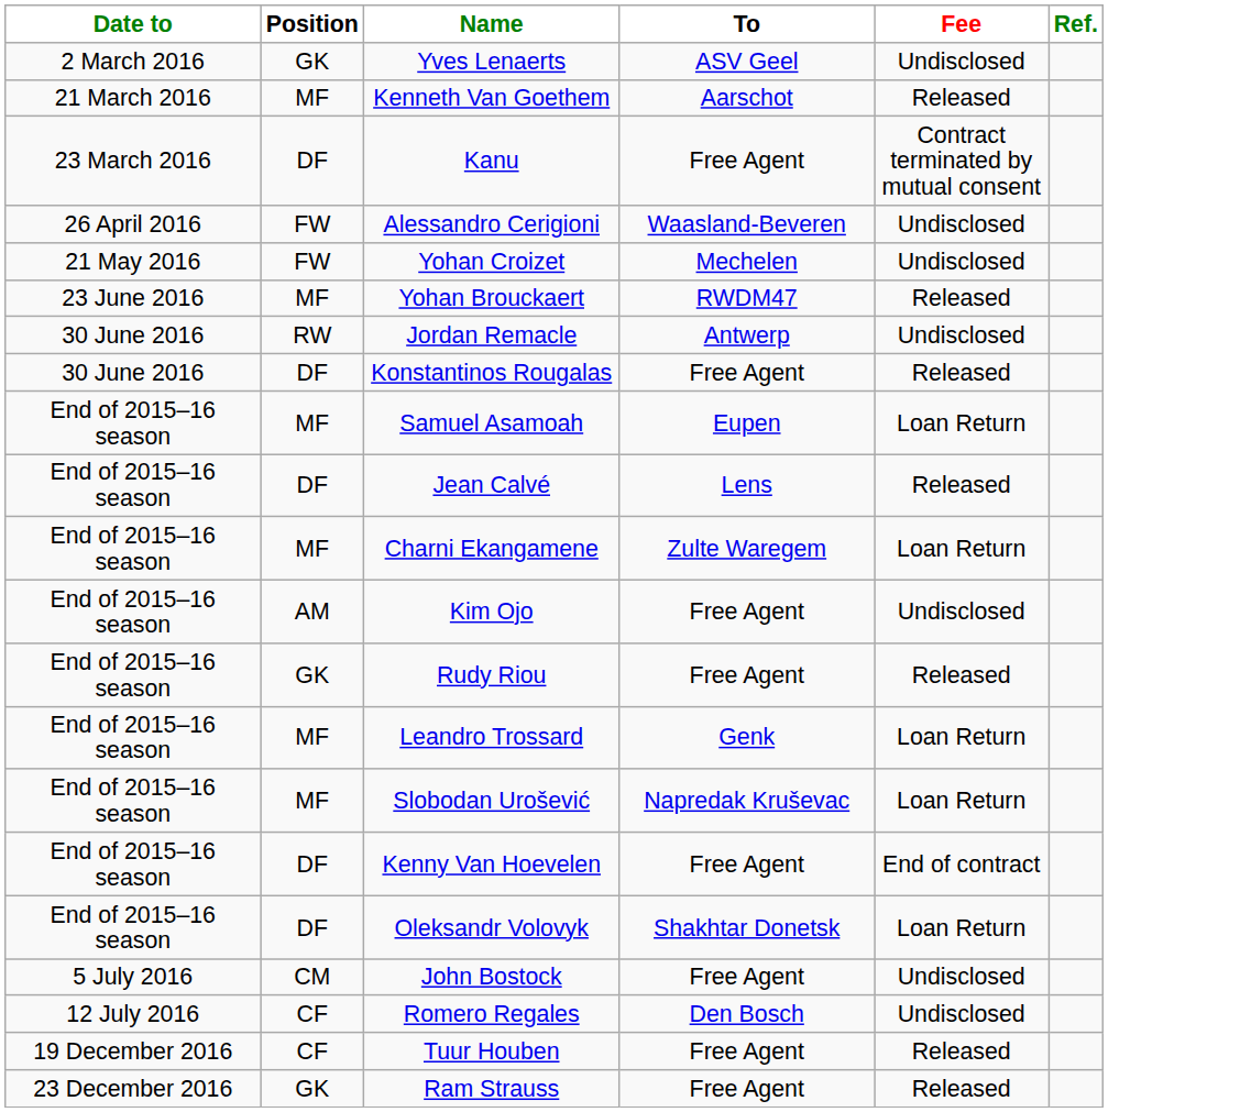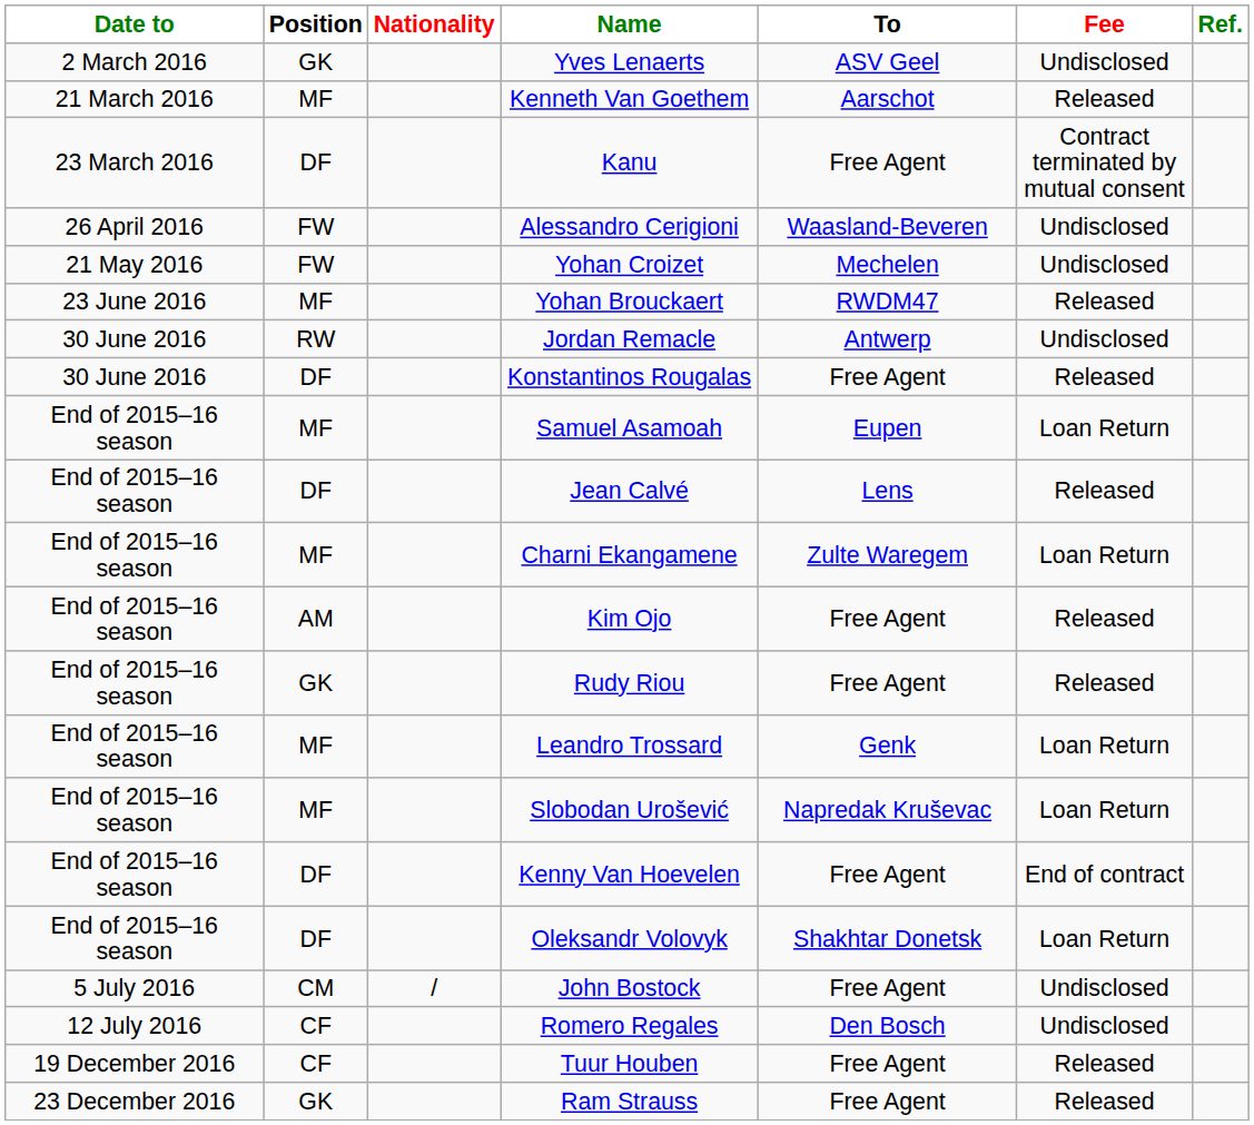 <table class="wikitable"  style="text-align:center; font-size:90%; ">
 <tr>
 <th style="background:#FFFFFF; color:green; width:150px;">Date to</th>
 <th style="background:#FFFFFF; color:black; width:50px;">Position</th>
+<th style="background:#FFFFFF; color:red; width:50px;">Nationality</th>
 <th style="background:#FFFFFF; color:green; width:150px;">Name</th>
 <th style="background:#FFFFFF; color:black; width:150px;">To</th>
 <th style="background:#FFFFFF; color:red; width:100px;">Fee</th>
 <th style="background:#FFFFFF; color:green; width:25px;">Ref.</th>
 </tr>
 <tr>
 <td>2 March 2016</td>
 <td>GK</td>
+<td></td>
 <td><a href='#'>Yves Lenaerts</a></td>
 <td> <a href='#'>ASV Geel</a></td>
 <td>Undisclosed</td>
 <td></td>
 </tr>
 <tr>
 <td>21 March 2016</td>
 <td>MF</td>
+<td></td>
 <td><a href='#'>Kenneth Van Goethem</a></td>
 <td> <a href='#'>Aarschot</a></td>
 <td>Released </td>
 <td></td>
 </tr>
 <tr>
 <td>23 March 2016</td>
 <td>DF</td>
+<td></td>
 <td><a href='#'>Kanu</a></td>
 <td>Free Agent</td>
 <td>Contract terminated by mutual consent</td>
 <td></td>
 </tr>
 <tr>
 <td>26 April 2016</td>
 <td>FW</td>
+<td></td>
 <td><a href='#'>Alessandro Cerigioni</a></td>
 <td> <a href='#'>Waasland-Beveren</a></td>
 <td>Undisclosed</td>
 <td></td>
 </tr>
 <tr>
 <td>21 May 2016</td>
 <td>FW</td>
+<td></td>
 <td><a href='#'>Yohan Croizet</a></td>
 <td> <a href='#'>Mechelen</a></td>
 <td>Undisclosed</td>
 <td></td>
 </tr>
 <tr>
 <td>23 June 2016</td>
 <td>MF</td>
+<td></td>
 <td><a href='#'>Yohan Brouckaert</a></td>
 <td> <a href='#'>RWDM47</a></td>
 <td>Released </td>
 <td></td>
 </tr>
 <tr>
 <td>30 June 2016</td>
 <td>RW</td>
+<td></td>
 <td><a href='#'>Jordan Remacle</a></td>
 <td> <a href='#'>Antwerp</a></td>
 <td>Undisclosed</td>
 <td></td>
 </tr>
 <tr>
 <td>30 June 2016</td>
 <td>DF</td>
+<td></td>
 <td><a href='#'>Konstantinos Rougalas</a></td>
 <td>Free Agent</td>
 <td>Released</td>
 <td></td>
 </tr>
 <tr>
 <td>End of 2015–16 season</td>
 <td>MF</td>
+<td></td>
 <td><a href='#'>Samuel Asamoah</a></td>
 <td> <a href='#'>Eupen</a></td>
 <td>Loan Return</td>
 <td></td>
 </tr>
 <tr>
 <td>End of 2015–16 season</td>
 <td>DF</td>
+<td></td>
 <td><a href='#'>Jean Calvé</a></td>
 <td> <a href='#'>Lens</a></td>
 <td>Released</td>
 <td></td>
 </tr>
 <tr>
 <td>End of 2015–16 season</td>
 <td>MF</td>
+<td></td>
 <td><a href='#'>Charni Ekangamene</a></td>
 <td> <a href='#'>Zulte Waregem</a></td>
 <td>Loan Return</td>
 <td></td>
 </tr>
 <tr>
 <td>End of 2015–16 season</td>
 <td>AM</td>
+<td></td>
 <td><a href='#'>Kim Ojo</a></td>
 <td>Free Agent</td>
-<td>Undisclosed</td>
+<td>Released</td>
 <td></td>
 </tr>
 <tr>
 <td>End of 2015–16 season</td>
 <td>GK</td>
+<td></td>
 <td><a href='#'>Rudy Riou</a></td>
 <td>Free Agent</td>
 <td>Released</td>
 <td></td>
 </tr>
 <tr>
 <td>End of 2015–16 season</td>
 <td>MF</td>
+<td></td>
 <td><a href='#'>Leandro Trossard</a></td>
 <td> <a href='#'>Genk</a></td>
 <td>Loan Return</td>
 <td></td>
 </tr>
 <tr>
 <td>End of 2015–16 season</td>
 <td>MF</td>
+<td></td>
 <td><a href='#'>Slobodan Urošević</a></td>
 <td> <a href='#'>Napredak Kruševac</a></td>
 <td>Loan Return</td>
 <td></td>
 </tr>
 <tr>
 <td>End of 2015–16 season</td>
 <td>DF</td>
+<td></td>
 <td><a href='#'>Kenny Van Hoevelen</a></td>
 <td>Free Agent</td>
 <td>End of contract</td>
 <td></td>
 </tr>
 <tr>
 <td>End of 2015–16 season</td>
 <td>DF</td>
+<td></td>
 <td><a href='#'>Oleksandr Volovyk</a></td>
 <td> <a href='#'>Shakhtar Donetsk</a></td>
 <td>Loan Return</td>
 <td></td>
 </tr>
 <tr>
 <td>5 July 2016</td>
 <td>CM</td>
+<td>/</td>
 <td><a href='#'>John Bostock</a></td>
 <td>Free Agent</td>
 <td>Undisclosed</td>
 <td></td>
 </tr>
 <tr>
 <td>12 July 2016</td>
 <td>CF</td>
+<td></td>
 <td><a href='#'>Romero Regales</a></td>
 <td> <a href='#'>Den Bosch</a></td>
 <td>Undisclosed</td>
 <td></td>
 </tr>
 <tr>
 <td>19 December 2016</td>
 <td>CF</td>
+<td></td>
 <td><a href='#'>Tuur Houben</a></td>
 <td>Free Agent</td>
 <td>Released</td>
 <td></td>
 </tr>
 <tr>
 <td>23 December 2016</td>
 <td>GK</td>
+<td></td>
 <td><a href='#'>Ram Strauss</a></td>
 <td>Free Agent</td>
 <td>Released</td>
 <td></td>
 </tr>
 </table>
